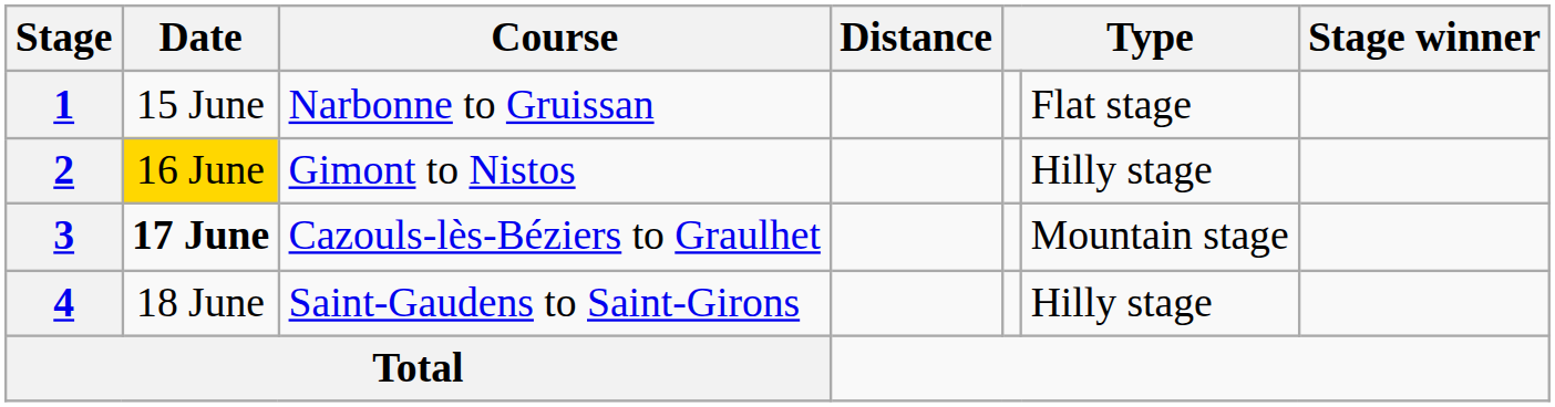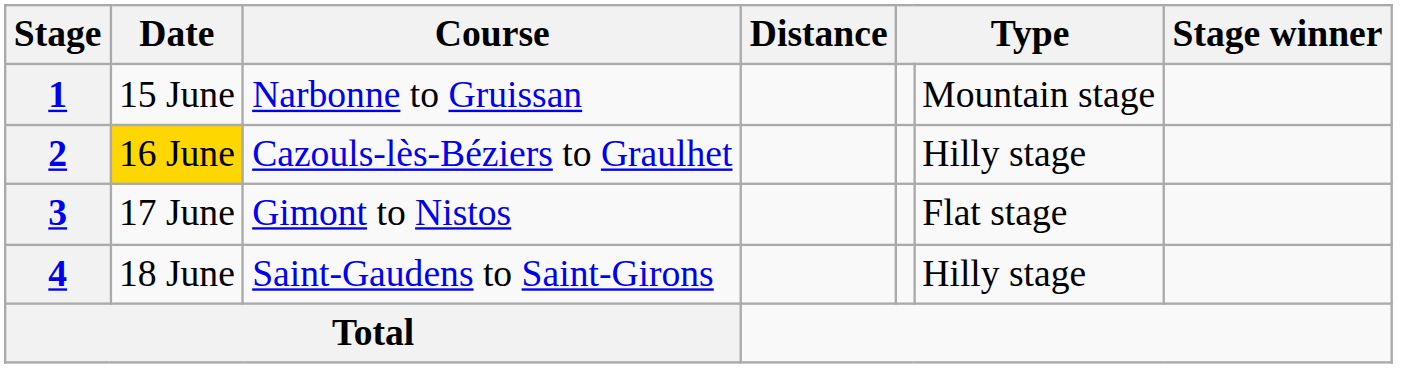 <table class="wikitable">
 <tr>
 <th scope="col">Stage</th>
 <th scope="col">Date</th>
 <th scope="col">Course</th>
 <th scope="col">Distance</th>
 <th scope="col" colspan="2">Type</th>
 <th scope="col">Stage winner</th>
 </tr>
 <tr>
 <th scope="row" style="text-align:center;"><a href='#'>1</a></th>
 <td style="text-align:center;">15 June</td>
 <td><a href='#'>Narbonne</a> to <a href='#'>Gruissan</a></td>
 <td style="text-align:center;"></td>
 <td></td>
-<td>Flat stage</td>
+<td>Mountain stage</td>
 <td></td>
 </tr>
 <tr>
 <th scope="row" style="text-align:center;"><a href='#'>2</a></th>
 <td style="background: gold; text-align:center;">16 June</td>
-<td><a href='#'>Gimont</a> to <a href='#'>Nistos</a></td>
+<td><a href='#'>Cazouls-lès-Béziers</a> to <a href='#'>Graulhet</a></td>
 <td style="text-align:center;"></td>
 <td></td>
 <td>Hilly stage</td>
 <td></td>
 </tr>
 <tr>
 <th scope="row" style="text-align:center;"><a href='#'>3</a></th>
-<td style="text-align:center;"><strong>17 June</strong></td>
-<td><a href='#'>Cazouls-lès-Béziers</a> to <a href='#'>Graulhet</a></td>
+<td style="text-align:center;">17 June</td>
+<td><a href='#'>Gimont</a> to <a href='#'>Nistos</a></td>
 <td style="text-align:center;"></td>
 <td></td>
-<td>Mountain stage</td>
+<td>Flat stage</td>
 <td></td>
 </tr>
 <tr>
 <th scope="row" style="text-align:center;"><a href='#'>4</a></th>
 <td style="text-align:center;">18 June</td>
 <td><a href='#'>Saint-Gaudens</a> to <a href='#'>Saint-Girons</a></td>
 <td style="text-align:center;"></td>
 <td></td>
 <td>Hilly stage</td>
 <td></td>
 </tr>
 <tr>
 <th colspan="3">Total</th>
 <td colspan="4" style="text-align:center;"></td>
 </tr>
 </table>
